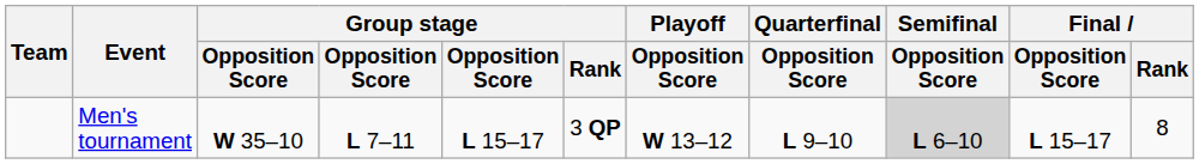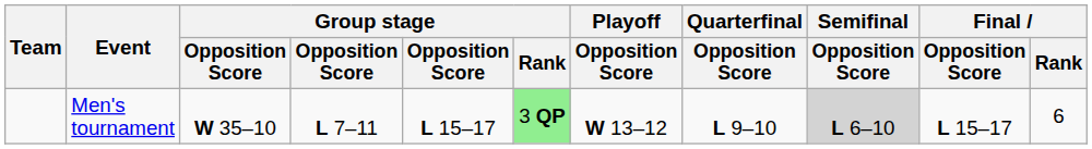 <table class="wikitable" style="text-align:center; font-size:90%;">
 <tr>
 <th rowspan=2>Team</th>
 <th rowspan=2>Event</th>
 <th colspan=4>Group stage</th>
 <th>Playoff</th>
 <th>Quarterfinal</th>
 <th>Semifinal</th>
 <th colspan=2>Final / </th>
 </tr>
 <tr style=font-size:95%>
 <th>Opposition<br>Score</th>
 <th>Opposition<br>Score</th>
 <th>Opposition<br>Score</th>
 <th>Rank</th>
 <th>Opposition<br>Score</th>
 <th>Opposition<br>Score</th>
 <th>Opposition<br>Score</th>
 <th>Opposition<br>Score</th>
 <th>Rank</th>
 </tr>
 <tr>
 <td align=left></td>
 <td align=left><a href='#'>Men's tournament</a></td>
 <td> <br> <strong>W</strong> 35–10</td>
 <td> <br> <strong>L</strong> 7–11</td>
 <td> <br> <strong>L</strong> 15–17</td>
-<td>3 <strong>QP</strong></td>
+<td style="background: lightgreen;">3 <strong>QP</strong></td>
 <td> <br> <strong>W</strong> 13–12</td>
 <td> <br> <strong>L</strong> 9–10</td>
 <td style="background: lightgrey;"> <br> <strong>L</strong> 6–10</td>
 <td> <br> <strong>L</strong> 15–17</td>
-<td>8</td>
+<td>6</td>
 </tr>
 </table>
